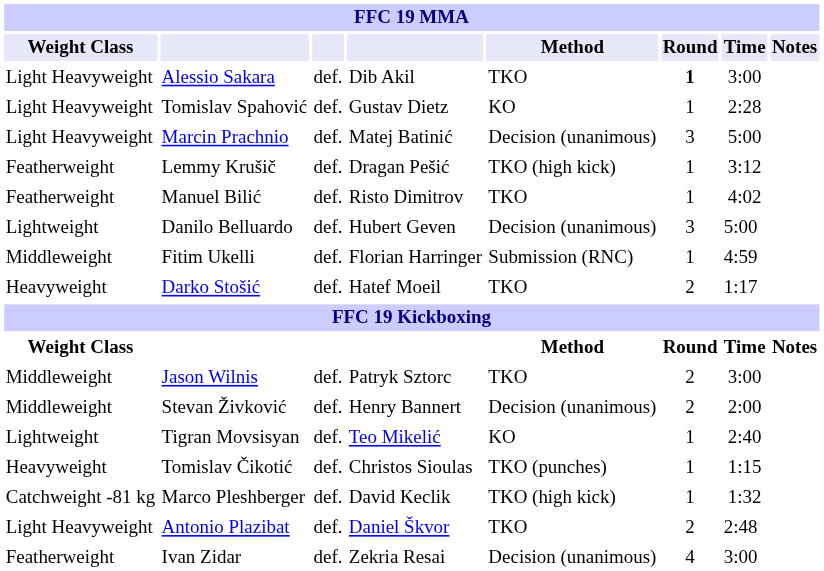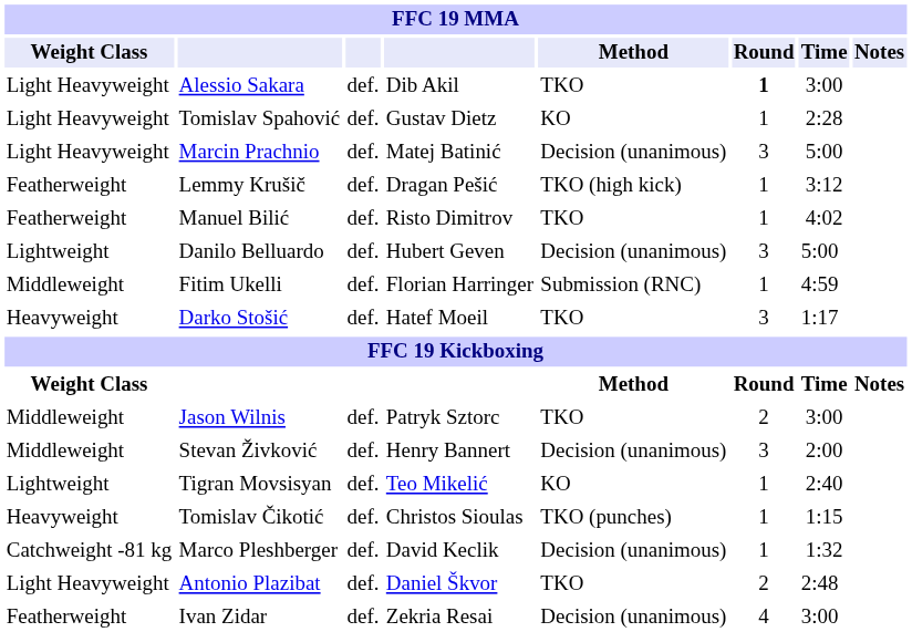 <table class="toccolours" style="font-size: 75%;">
 <tr>
 <th colspan="8" style="background-color: #ccf; color: #000080; text-align: center;"><strong>FFC 19 MMA</strong></th>
 </tr>
 <tr>
 <th colspan="1" style="background-color: #E6E8FA; color: #000000; text-align: center;">Weight Class</th>
 <th colspan="1" style="background-color: #E6E8FA; color: #000000; text-align: center;"></th>
 <th colspan="1" style="background-color: #E6E8FA; color: #000000; text-align: center;"></th>
 <th colspan="1" style="background-color: #E6E8FA; color: #000000; text-align: center;"></th>
 <th colspan="1" style="background-color: #E6E8FA; color: #000000; text-align: center;">Method</th>
 <th colspan="1" style="background-color: #E6E8FA; color: #000000; text-align: center;">Round</th>
 <th colspan="1" style="background-color: #E6E8FA; color: #000000; text-align: center;">Time</th>
 <th colspan="1" style="background-color: #E6E8FA; color: #000000; text-align: center;">Notes</th>
 </tr>
 <tr>
 <td>Light Heavyweight</td>
 <td><a href='#'>Alessio Sakara</a></td>
 <td>def.</td>
 <td>Dib Akil</td>
 <td>TKO</td>
 <td align="center"><strong>1</strong></td>
 <td align="center">3:00</td>
 <td></td>
 </tr>
 <tr>
 <td>Light Heavyweight</td>
 <td>Tomislav Spahović</td>
 <td>def.</td>
 <td>Gustav Dietz</td>
 <td>KO</td>
 <td align="center">1</td>
 <td align="center">2:28</td>
 <td></td>
 </tr>
 <tr>
 <td>Light Heavyweight</td>
 <td><a href='#'>Marcin Prachnio</a></td>
 <td>def.</td>
 <td>Matej Batinić</td>
 <td>Decision (unanimous)</td>
 <td align="center">3</td>
 <td align="center">5:00</td>
 <td></td>
 </tr>
 <tr>
 <td>Featherweight</td>
 <td>Lemmy Krušič</td>
 <td>def.</td>
 <td>Dragan Pešić</td>
 <td>TKO (high kick)</td>
 <td align="center">1</td>
 <td align="center">3:12</td>
 <td></td>
 </tr>
 <tr>
 <td>Featherweight</td>
 <td>Manuel Bilić</td>
 <td>def.</td>
 <td>Risto Dimitrov</td>
 <td>TKO</td>
 <td align="center">1</td>
 <td align="center">4:02</td>
 <td></td>
 </tr>
 <tr>
 <td>Lightweight</td>
 <td>Danilo Belluardo</td>
 <td>def.</td>
 <td>Hubert Geven</td>
 <td>Decision (unanimous)</td>
 <td align=center>3</td>
 <td>5:00</td>
 <td></td>
 </tr>
 <tr>
 <td>Middleweight</td>
 <td>Fitim Ukelli</td>
 <td>def.</td>
 <td>Florian Harringer</td>
 <td>Submission (RNC)</td>
 <td align=center>1</td>
 <td>4:59</td>
 <td></td>
 </tr>
 <tr>
 <td>Heavyweight</td>
 <td><a href='#'>Darko Stošić</a></td>
 <td>def.</td>
 <td>Hatef Moeil</td>
 <td>TKO</td>
-<td align=center>2</td>
+<td align=center>3</td>
 <td>1:17</td>
 <td></td>
 </tr>
 <tr>
 <th colspan="8" style="background-color: #ccf; color: #000080; text-align: center;"><strong>FFC 19 Kickboxing</strong></th>
 </tr>
 <tr>
 <th colspan="1">Weight Class</th>
 <th colspan="1"></th>
 <th colspan="1"></th>
 <th colspan="1"></th>
 <th colspan="1">Method</th>
 <th colspan="1">Round</th>
 <th colspan="1">Time</th>
 <th colspan="1">Notes</th>
 </tr>
 <tr>
 <td>Middleweight</td>
 <td><a href='#'>Jason Wilnis</a></td>
 <td>def.</td>
 <td>Patryk Sztorc</td>
 <td>TKO</td>
 <td align="center">2</td>
 <td align="center">3:00</td>
 <td></td>
 </tr>
 <tr>
 <td>Middleweight</td>
 <td>Stevan Živković</td>
 <td>def.</td>
 <td>Henry Bannert</td>
 <td>Decision (unanimous)</td>
-<td align="center">2</td>
+<td align="center">3</td>
 <td align="center">2:00</td>
 <td></td>
 </tr>
 <tr>
 <td>Lightweight</td>
 <td>Tigran Movsisyan</td>
 <td>def.</td>
 <td><a href='#'>Teo Mikelić</a></td>
 <td>KO</td>
 <td align="center">1</td>
 <td align="center">2:40</td>
 <td></td>
 </tr>
 <tr>
 <td>Heavyweight</td>
 <td>Tomislav Čikotić</td>
 <td>def.</td>
 <td>Christos Sioulas</td>
 <td>TKO (punches)</td>
 <td align="center">1</td>
 <td align="center">1:15</td>
 <td></td>
 </tr>
 <tr>
 <td>Catchweight -81 kg</td>
 <td>Marco Pleshberger</td>
 <td>def.</td>
 <td>David Keclik</td>
-<td>TKO (high kick)</td>
+<td>Decision (unanimous)</td>
 <td align="center">1</td>
 <td align="center">1:32</td>
 <td></td>
 </tr>
 <tr>
 <td>Light Heavyweight</td>
 <td><a href='#'>Antonio Plazibat</a></td>
 <td>def.</td>
 <td><a href='#'>Daniel Škvor</a></td>
 <td>TKO</td>
 <td align=center>2</td>
 <td>2:48</td>
 <td></td>
 </tr>
 <tr>
 <td>Featherweight</td>
 <td>Ivan Zidar</td>
 <td>def.</td>
 <td>Zekria Resai</td>
 <td>Decision (unanimous)</td>
 <td align=center>4</td>
 <td>3:00</td>
 <td></td>
 </tr>
 </table>
